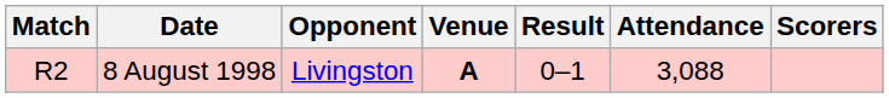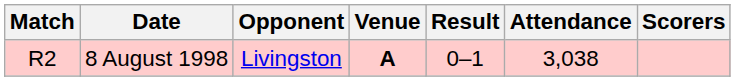 <table class="wikitable" style="font-size:100%; text-align:center">
 <tr>
 <th>Match</th>
 <th>Date</th>
 <th>Opponent</th>
 <th>Venue</th>
 <th>Result</th>
 <th>Attendance</th>
 <th>Scorers</th>
 </tr>
 <tr style="background: #FFCCCC;">
 <td>R2</td>
 <td>8 August 1998</td>
 <td><a href='#'>Livingston</a></td>
 <td><strong>A</strong></td>
 <td>0–1</td>
-<td>3,088</td>
+<td>3,038</td>
 <td></td>
 </tr>
 </table>
